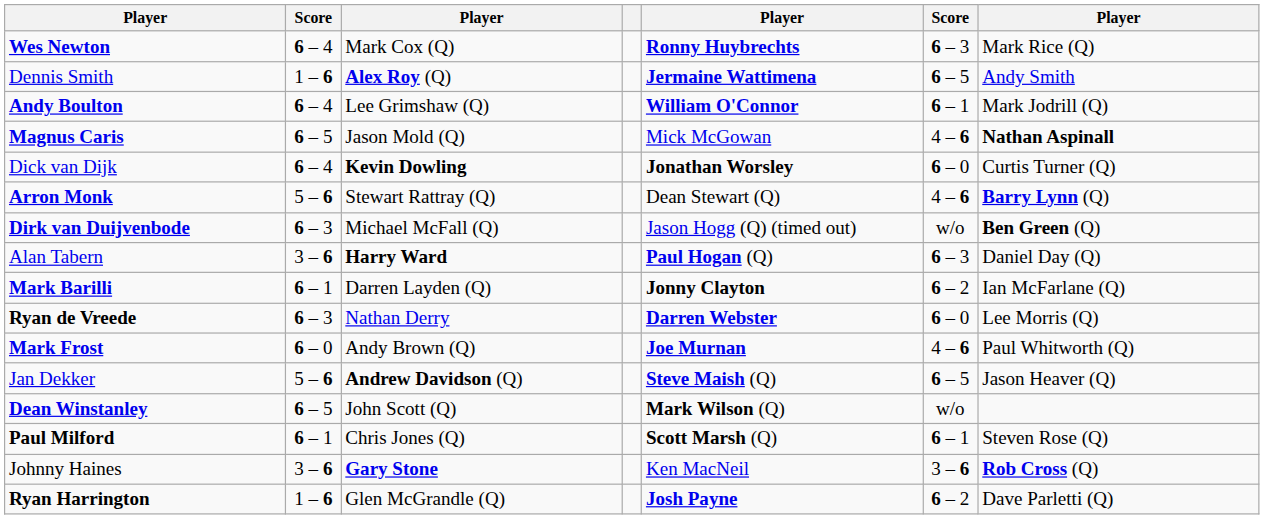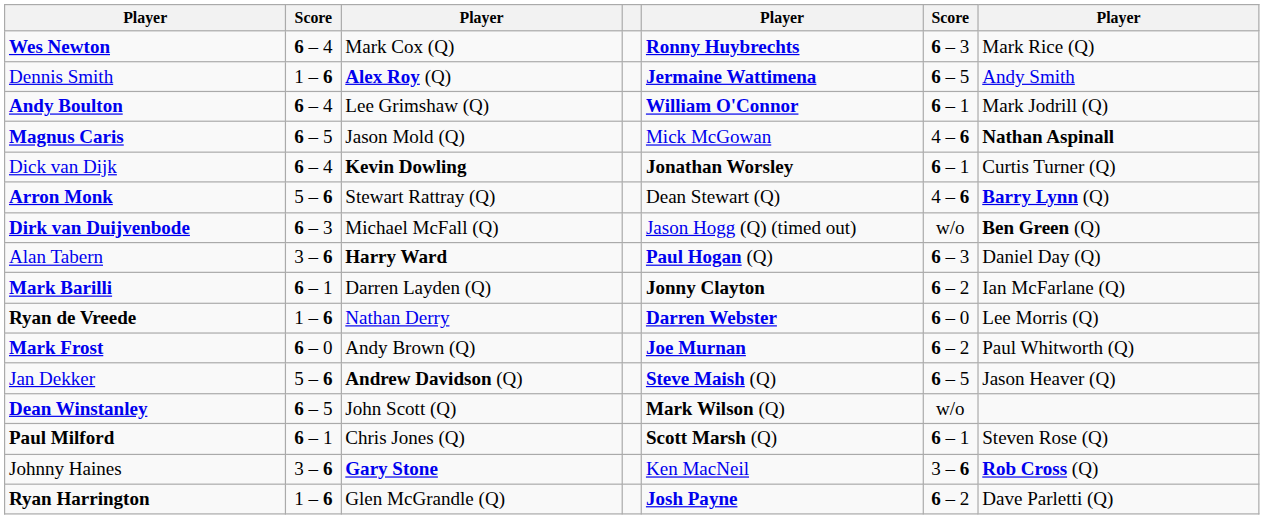 <table class="wikitable">
 <tr style="font-size:10pt;font-weight:bold">
 <th width=230>Player</th>
 <th width=40>Score</th>
 <th width=230>Player</th>
 <th width=10></th>
 <th width=230>Player</th>
 <th width=40>Score</th>
 <th width=230>Player</th>
 </tr>
 <tr>
 <td> <strong><a href='#'>Wes Newton</a></strong></td>
 <td align=center><strong>6</strong> – 4</td>
 <td> Mark Cox (Q)</td>
 <td></td>
 <td> <strong><a href='#'>Ronny Huybrechts</a></strong></td>
 <td align=center><strong>6</strong> – 3</td>
 <td> Mark Rice (Q)</td>
 </tr>
 <tr>
 <td> <a href='#'>Dennis Smith</a></td>
 <td align=center>1 – <strong>6</strong></td>
 <td> <strong><a href='#'> Alex Roy</a></strong> (Q)</td>
 <td></td>
 <td> <strong><a href='#'>Jermaine Wattimena</a></strong></td>
 <td align=center><strong>6</strong> – 5</td>
 <td> <a href='#'>Andy Smith</a></td>
 </tr>
 <tr>
 <td> <strong><a href='#'>Andy Boulton</a></strong></td>
 <td align=center><strong>6</strong> – 4</td>
 <td> Lee Grimshaw (Q)</td>
 <td></td>
 <td> <strong><a href='#'>William O'Connor</a></strong></td>
 <td align=center><strong>6</strong> – 1</td>
 <td> Mark Jodrill (Q)</td>
 </tr>
 <tr>
 <td> <strong><a href='#'>Magnus Caris</a></strong></td>
 <td align=center><strong>6</strong> – 5</td>
 <td> Jason Mold (Q)</td>
 <td></td>
 <td> <a href='#'>Mick McGowan</a></td>
 <td align=center>4 – <strong>6</strong></td>
 <td> <strong>Nathan Aspinall</strong></td>
 </tr>
 <tr>
 <td> <a href='#'> Dick van Dijk</a></td>
 <td align=center><strong>6</strong> – 4</td>
 <td> <strong> Kevin Dowling</strong></td>
 <td></td>
 <td> <strong>Jonathan Worsley</strong></td>
-<td align=center><strong>6</strong> – 0</td>
+<td align=center><strong>6</strong> – 1</td>
 <td> Curtis Turner (Q)</td>
 </tr>
 <tr>
 <td> <strong><a href='#'>Arron Monk</a></strong></td>
 <td align=center>5 – <strong>6</strong></td>
 <td> Stewart Rattray (Q)</td>
 <td></td>
 <td> Dean Stewart (Q)</td>
 <td align=center>4 – <strong>6</strong></td>
 <td> <strong><a href='#'>Barry Lynn</a></strong> (Q)</td>
 </tr>
 <tr>
 <td> <strong><a href='#'>Dirk van Duijvenbode</a></strong></td>
 <td align=center><strong>6</strong> – 3</td>
 <td> Michael McFall (Q)</td>
 <td></td>
 <td> <a href='#'>Jason Hogg</a> (Q) (timed out)</td>
 <td align=center>w/o</td>
 <td> <strong>Ben Green</strong> (Q)</td>
 </tr>
 <tr>
 <td> <a href='#'>Alan Tabern</a></td>
 <td align=center>3 – <strong>6</strong></td>
 <td> <strong>Harry Ward</strong></td>
 <td></td>
 <td> <strong><a href='#'>Paul Hogan</a></strong> (Q)</td>
 <td align=center><strong>6</strong> – 3</td>
 <td> Daniel Day (Q)</td>
 </tr>
 <tr>
 <td> <strong><a href='#'>Mark Barilli</a></strong></td>
 <td align=center><strong>6</strong> – 1</td>
 <td> Darren Layden (Q)</td>
 <td></td>
 <td> <strong>Jonny Clayton</strong></td>
 <td align=center><strong>6</strong> – 2</td>
 <td> Ian McFarlane (Q)</td>
 </tr>
 <tr>
 <td> <strong>Ryan de Vreede</strong></td>
-<td align=center><strong>6</strong> – 3</td>
+<td align=center>1 – <strong>6</strong></td>
 <td> <a href='#'>Nathan Derry</a></td>
 <td></td>
 <td> <strong><a href='#'>Darren Webster</a></strong></td>
 <td align=center><strong>6</strong> – 0</td>
 <td> Lee Morris (Q)</td>
 </tr>
 <tr>
 <td> <strong><a href='#'>Mark Frost</a></strong></td>
 <td align=center><strong>6</strong> – 0</td>
 <td> Andy Brown (Q)</td>
 <td></td>
 <td> <strong><a href='#'>Joe Murnan</a></strong></td>
-<td align=center>4 – <strong>6</strong></td>
+<td align=center><strong>6</strong> – 2</td>
 <td> Paul Whitworth (Q)</td>
 </tr>
 <tr>
 <td> <a href='#'>Jan Dekker</a></td>
 <td align=center>5 – <strong>6</strong></td>
 <td> <strong>Andrew Davidson</strong> (Q)</td>
 <td></td>
 <td> <strong><a href='#'>Steve Maish</a></strong> (Q)</td>
 <td align=center><strong>6</strong> – 5</td>
 <td> Jason Heaver (Q)</td>
 </tr>
 <tr>
 <td> <strong><a href='#'>Dean Winstanley</a></strong></td>
 <td align=center><strong>6</strong> – 5</td>
 <td>  John Scott (Q)</td>
 <td></td>
 <td> <strong>Mark Wilson</strong> (Q)</td>
 <td align=center>w/o</td>
 <td></td>
 </tr>
 <tr>
 <td> <strong>Paul Milford</strong></td>
 <td align=center><strong>6</strong> – 1</td>
 <td> Chris Jones (Q)</td>
 <td></td>
 <td> <strong>Scott Marsh</strong> (Q)</td>
 <td align=center><strong>6</strong> – 1</td>
 <td> Steven Rose (Q)</td>
 </tr>
 <tr>
 <td> Johnny Haines</td>
 <td align=center>3 – <strong>6</strong></td>
 <td> <strong><a href='#'>Gary Stone</a></strong></td>
 <td></td>
 <td> <a href='#'>Ken MacNeil</a></td>
 <td align=center>3 – <strong>6</strong></td>
 <td> <strong><a href='#'>Rob Cross</a></strong> (Q)</td>
 </tr>
 <tr>
 <td> <strong>Ryan Harrington</strong></td>
 <td align=center>1 – <strong>6</strong></td>
 <td> Glen McGrandle (Q)</td>
 <td></td>
 <td> <strong><a href='#'>Josh Payne</a></strong></td>
 <td align=center><strong>6</strong> – 2</td>
 <td> Dave Parletti (Q)</td>
 </tr>
 </table>
